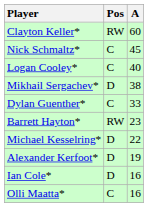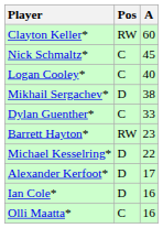 <table class="wikitable">
 <tr>
 <th style="text-align:left;">Player</th>
 <th>Pos</th>
 <th>A</th>
 </tr>
 <tr style="background:#cfc;">
 <td style="text-align:left;"><a href='#'>Clayton Keller</a>*</td>
 <td>RW</td>
 <td>60</td>
 </tr>
 <tr style="background:#cfc;">
 <td style="text-align:left;"><a href='#'>Nick Schmaltz</a>*</td>
 <td>C</td>
 <td>45</td>
 </tr>
 <tr style="background:#cfc;">
 <td style="text-align:left;"><a href='#'>Logan Cooley</a>*</td>
 <td>C</td>
 <td>40</td>
 </tr>
 <tr style="background:#cfc;">
 <td style="text-align:left;"><a href='#'>Mikhail Sergachev</a>*</td>
 <td>D</td>
 <td>38</td>
 </tr>
 <tr style="background:#cfc;">
 <td style="text-align:left;"><a href='#'>Dylan Guenther</a>*</td>
 <td>C</td>
 <td>33</td>
 </tr>
 <tr style="background:#cfc;">
 <td style="text-align:left;"><a href='#'>Barrett Hayton</a>*</td>
 <td>RW</td>
 <td>23</td>
 </tr>
 <tr style="background:#cfc;">
 <td style="text-align:left;"><a href='#'>Michael Kesselring</a>*</td>
 <td>D</td>
 <td>22</td>
 </tr>
 <tr style="background:#cfc;">
 <td style="text-align:left;"><a href='#'>Alexander Kerfoot</a>*</td>
 <td>D</td>
-<td>19</td>
+<td>17</td>
 </tr>
 <tr style="background:#cfc;">
 <td style="text-align:left;"><a href='#'>Ian Cole</a>*</td>
 <td>D</td>
 <td>16</td>
 </tr>
 <tr style="background:#cfc;">
 <td style="text-align:left;"><a href='#'>Olli Maatta</a>*</td>
 <td>C</td>
 <td>16</td>
 </tr>
 </table>
